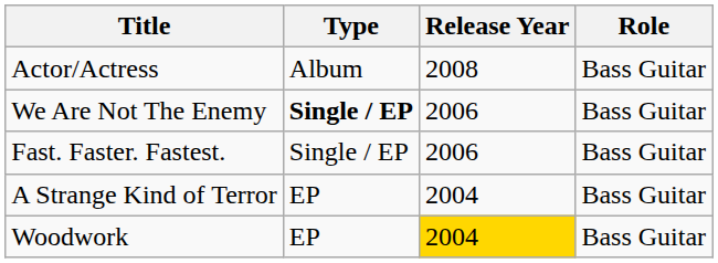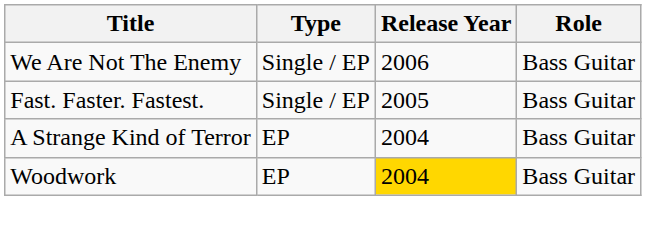 <table class="wikitable sortable">
 <tr>
 <th>Title</th>
 <th>Type</th>
 <th>Release Year</th>
 <th>Role</th>
 </tr>
 <tr>
-<td>Actor/Actress</td>
-<td>Album</td>
-<td>2008</td>
-<td>Bass Guitar</td>
-</tr>
-<tr>
 <td>We Are Not The Enemy</td>
-<td><strong>Single / EP</strong></td>
+<td>Single / EP</td>
 <td>2006</td>
 <td>Bass Guitar</td>
 </tr>
 <tr>
 <td>Fast. Faster. Fastest.</td>
 <td>Single / EP</td>
-<td>2006</td>
+<td>2005</td>
 <td>Bass Guitar</td>
 </tr>
 <tr>
 <td>A Strange Kind of Terror</td>
 <td>EP</td>
 <td>2004</td>
 <td>Bass Guitar</td>
 </tr>
 <tr>
 <td>Woodwork</td>
 <td>EP</td>
 <td style="background: gold;">2004</td>
 <td>Bass Guitar</td>
 </tr>
 </table>
